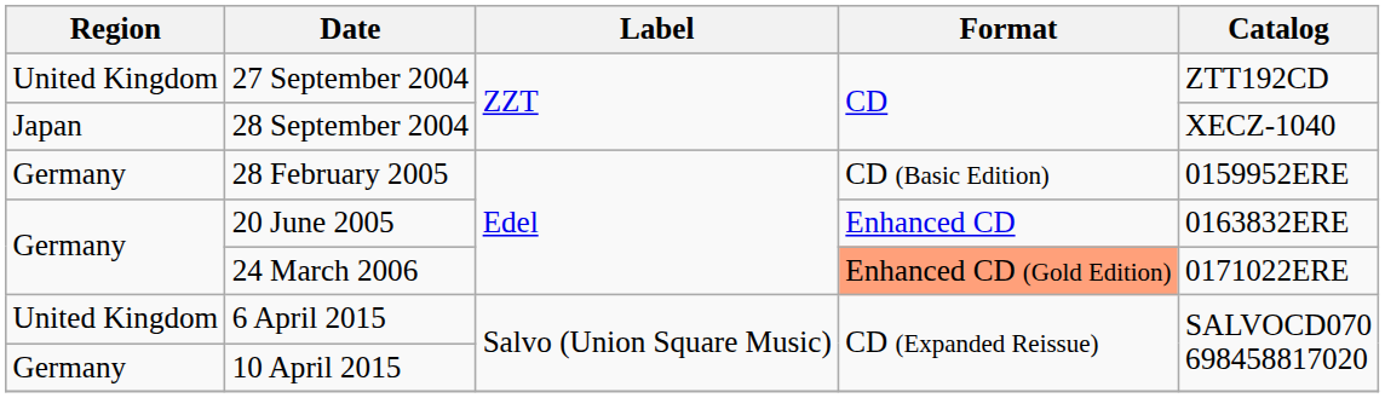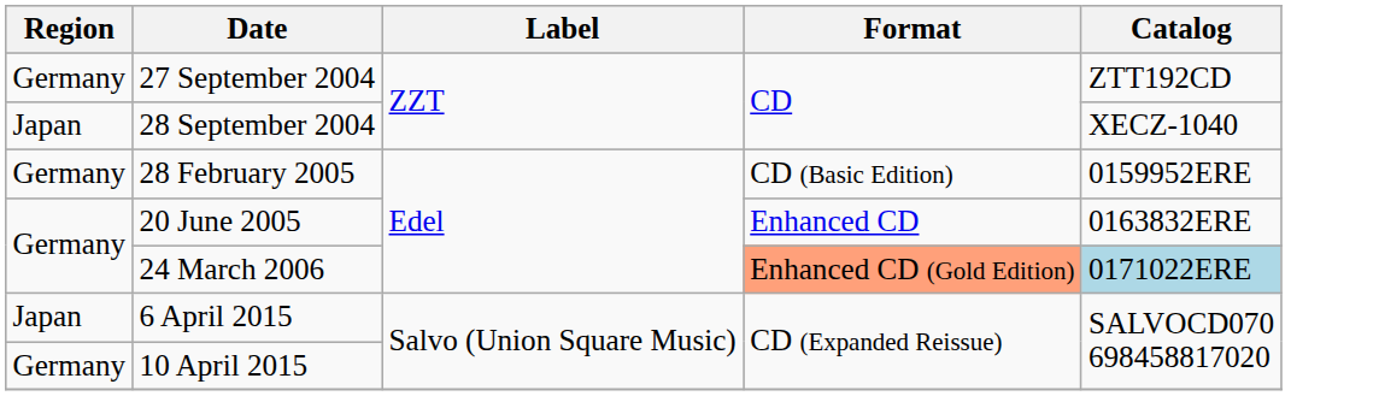 <table class="wikitable">
 <tr>
 <th>Region</th>
 <th>Date</th>
 <th>Label</th>
 <th>Format</th>
 <th>Catalog</th>
 </tr>
 <tr>
-<td>United Kingdom</td>
+<td>Germany</td>
 <td>27 September 2004</td>
 <td rowspan="2"><a href='#'>ZZT</a></td>
 <td rowspan="2"><a href='#'>CD</a></td>
 <td>ZTT192CD</td>
 </tr>
 <tr>
 <td>Japan</td>
 <td>28 September 2004</td>
 <td>XECZ-1040</td>
 </tr>
 <tr>
 <td>Germany</td>
 <td>28 February 2005</td>
 <td rowspan="3"><a href='#'>Edel</a></td>
 <td>CD <small>(Basic Edition)</small></td>
 <td>0159952ERE</td>
 </tr>
 <tr>
 <td rowspan="2">Germany</td>
 <td>20 June 2005</td>
 <td><a href='#'>Enhanced CD</a></td>
 <td>0163832ERE</td>
 </tr>
 <tr>
 <td>24 March 2006</td>
 <td style="background: lightsalmon;">Enhanced CD <small>(Gold Edition)</small></td>
-<td>0171022ERE</td>
+<td style="background: lightblue;">0171022ERE</td>
 </tr>
 <tr>
-<td>United Kingdom</td>
+<td>Japan</td>
 <td>6 April 2015</td>
 <td rowspan="2">Salvo (Union Square Music)</td>
 <td rowspan="2">CD <small>(Expanded Reissue)</small></td>
 <td rowspan="2">SALVOCD070<br>698458817020</td>
 </tr>
 <tr>
 <td>Germany</td>
 <td>10 April 2015</td>
 </tr>
 <tr>
 </tr>
 </table>
